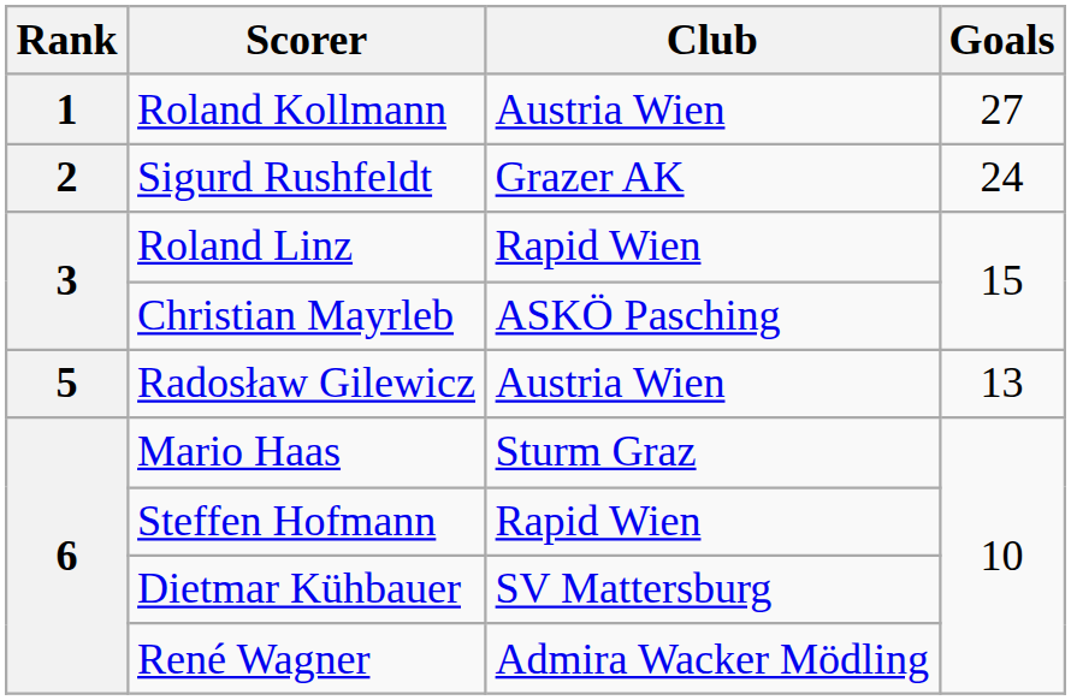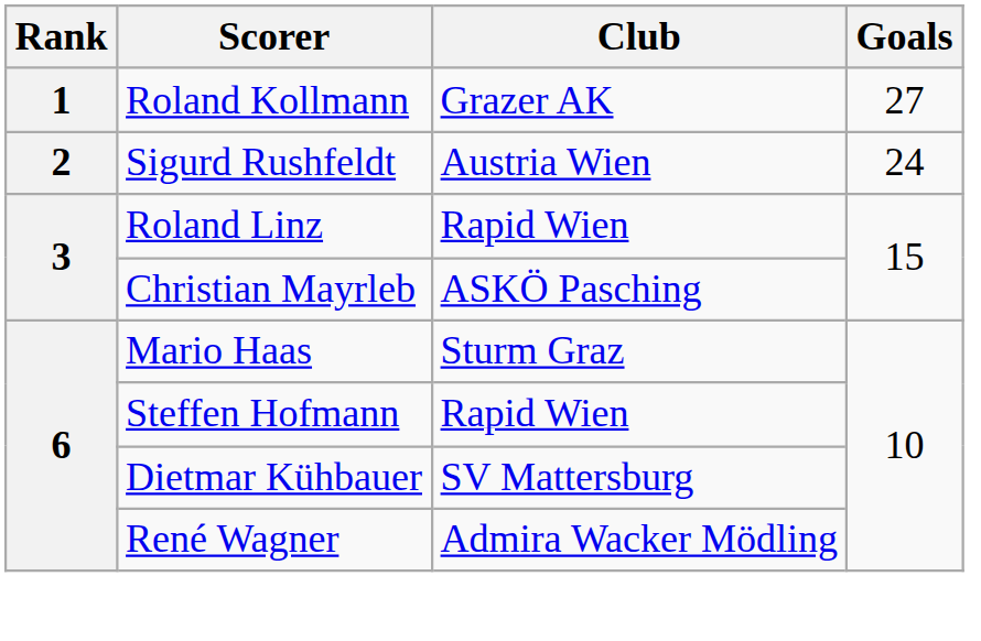 <table class="wikitable" style="text-align:center">
 <tr>
 <th>Rank</th>
 <th>Scorer</th>
 <th>Club</th>
 <th>Goals</th>
 </tr>
 <tr>
 <th>1</th>
 <td align="left"> <a href='#'>Roland Kollmann</a></td>
-<td align="left"><a href='#'>Austria Wien</a></td>
+<td align="left"><a href='#'>Grazer AK</a></td>
 <td>27</td>
 </tr>
 <tr>
 <th>2</th>
 <td align="left"> <a href='#'>Sigurd Rushfeldt</a></td>
-<td align="left"><a href='#'>Grazer AK</a></td>
+<td align="left"><a href='#'>Austria Wien</a></td>
 <td>24</td>
 </tr>
 <tr>
 <th rowspan="2">3</th>
 <td align="left"> <a href='#'>Roland Linz</a></td>
 <td align="left"><a href='#'>Rapid Wien</a></td>
 <td rowspan="2">15</td>
 </tr>
 <tr>
 <td align="left"> <a href='#'>Christian Mayrleb</a></td>
 <td align="left"><a href='#'>ASKÖ Pasching</a></td>
-</tr>
-<tr>
-<th>5</th>
-<td align="left"> <a href='#'>Radosław Gilewicz</a></td>
-<td align="left"><a href='#'>Austria Wien</a></td>
-<td>13</td>
 </tr>
 <tr>
 <th rowspan="4">6</th>
 <td align="left"> <a href='#'>Mario Haas</a></td>
 <td align="left"><a href='#'>Sturm Graz</a></td>
 <td rowspan="4">10</td>
 </tr>
 <tr>
 <td align="left"> <a href='#'>Steffen Hofmann</a></td>
 <td align="left"><a href='#'>Rapid Wien</a></td>
 </tr>
 <tr>
 <td align="left"> <a href='#'>Dietmar Kühbauer</a></td>
 <td align="left"><a href='#'>SV Mattersburg</a></td>
 </tr>
 <tr>
 <td align="left"> <a href='#'>René Wagner</a></td>
 <td align="left"><a href='#'>Admira Wacker Mödling</a></td>
 </tr>
 </table>
